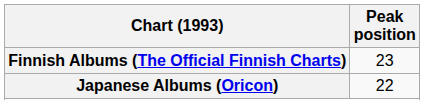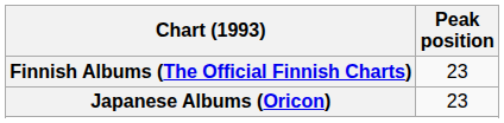 <table class="wikitable sortable plainrowheaders" style="text-align:center">
 <tr>
 <th scope="col">Chart (1993)</th>
 <th scope="col">Peak<br>position</th>
 </tr>
 <tr>
 </tr>
 <tr>
 </tr>
 <tr>
 </tr>
 <tr>
 </tr>
 <tr>
 <th scope="row">Finnish Albums (<a href='#'>The Official Finnish Charts</a>)</th>
 <td align="center">23</td>
 </tr>
 <tr>
 </tr>
 <tr>
 <th scope="row">Japanese Albums (<a href='#'>Oricon</a>)</th>
-<td align="center">22</td>
+<td align="center">23</td>
 </tr>
 <tr>
 </tr>
 <tr>
 </tr>
 <tr>
 </tr>
 <tr>
 </tr>
 <tr>
 </tr>
 </table>
